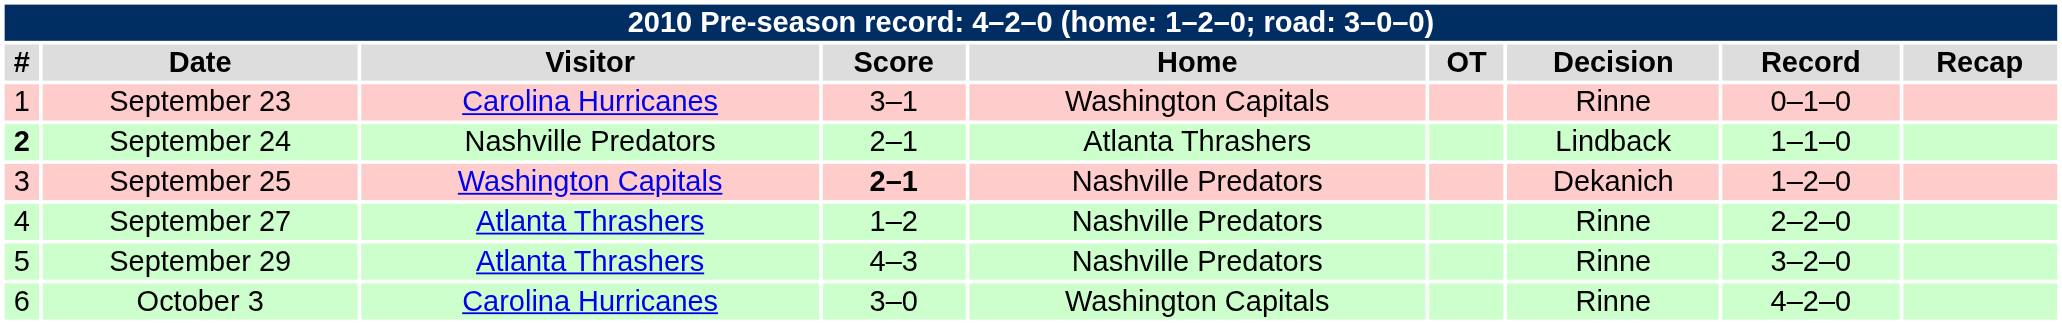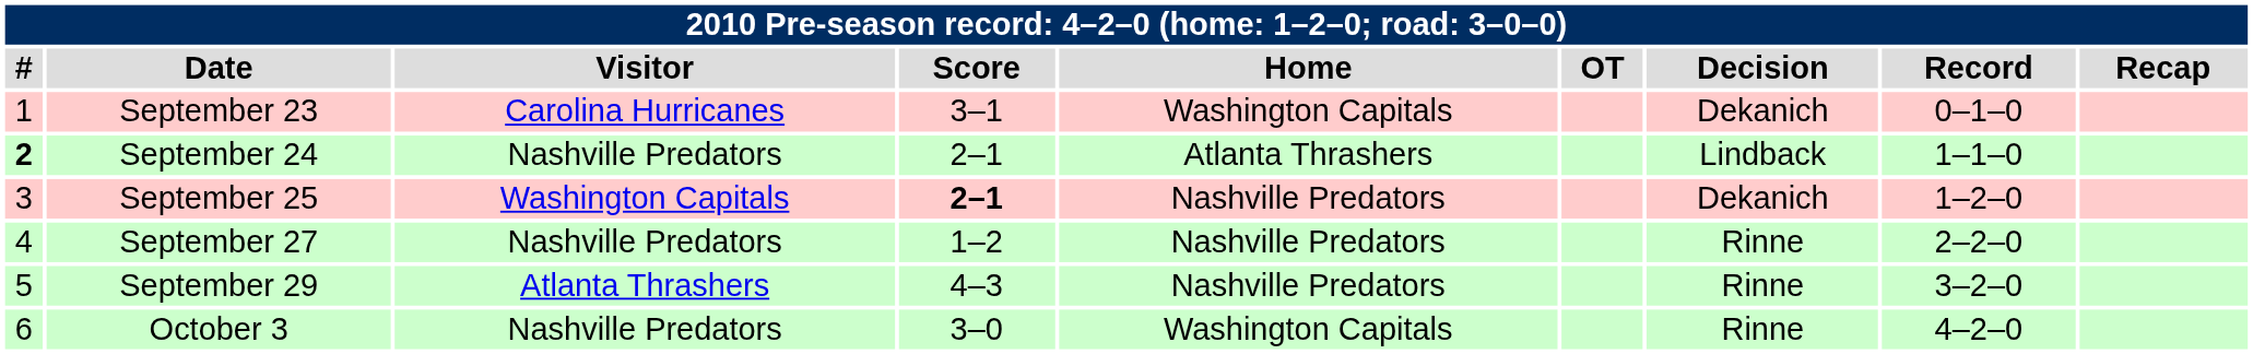 <table class="toccolours collapsible collapsed" width=90% style="clear:both; margin:1.5em auto; text-align:center">
 <tr>
 <th colspan=11 style="background:#002D62; color:white;">2010 Pre-season record: 4–2–0 (home: 1–2–0; road: 3–0–0)</th>
 </tr>
 <tr align="center" bgcolor="#dddddd">
 <td><strong>#</strong></td>
 <td><strong>Date</strong></td>
 <td><strong>Visitor</strong></td>
 <td><strong>Score</strong></td>
 <td><strong>Home</strong></td>
 <td><strong>OT</strong></td>
 <td><strong>Decision</strong></td>
 <td><strong>Record</strong></td>
 <td><strong>Recap</strong></td>
 </tr>
 <tr align="center" bgcolor="#ffcccc">
 <td>1</td>
 <td>September 23</td>
 <td><a href='#'>Carolina Hurricanes</a></td>
 <td>3–1</td>
 <td>Washington Capitals</td>
 <td></td>
-<td>Rinne</td>
+<td>Dekanich</td>
 <td>0–1–0</td>
 <td></td>
 </tr>
 <tr align="center" bgcolor="#ccffcc">
 <td><strong>2</strong></td>
 <td>September 24</td>
 <td>Nashville Predators</td>
 <td>2–1</td>
 <td>Atlanta Thrashers</td>
 <td></td>
 <td>Lindback</td>
 <td>1–1–0</td>
 <td></td>
 </tr>
 <tr align="center" bgcolor="#ffcccc">
 <td>3</td>
 <td>September 25</td>
 <td><a href='#'>Washington Capitals</a></td>
 <td><strong>2–1</strong></td>
 <td>Nashville Predators</td>
 <td></td>
 <td>Dekanich</td>
 <td>1–2–0</td>
 <td></td>
 </tr>
 <tr align="center" bgcolor="#ccffcc">
 <td>4</td>
 <td>September 27</td>
-<td><a href='#'>Atlanta Thrashers</a></td>
+<td>Nashville Predators</td>
 <td>1–2</td>
 <td>Nashville Predators</td>
 <td></td>
 <td>Rinne</td>
 <td>2–2–0</td>
 <td></td>
 </tr>
 <tr align="center" bgcolor="#ccffcc">
 <td>5</td>
 <td>September 29</td>
 <td><a href='#'>Atlanta Thrashers</a></td>
 <td>4–3</td>
 <td>Nashville Predators</td>
 <td></td>
 <td>Rinne</td>
 <td>3–2–0</td>
 <td></td>
 </tr>
 <tr align="center" bgcolor="#ccffcc">
 <td>6</td>
 <td>October 3</td>
-<td><a href='#'>Carolina Hurricanes</a></td>
+<td>Nashville Predators</td>
 <td>3–0</td>
 <td>Washington Capitals</td>
 <td></td>
 <td>Rinne</td>
 <td>4–2–0</td>
 <td></td>
 </tr>
 </table>
